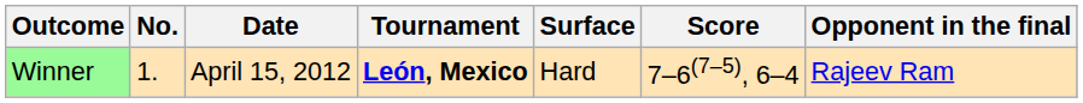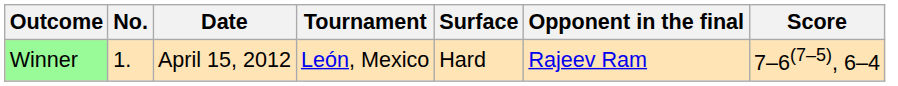 <table class=wikitable style=font-size:97%>
 <tr>
 <th>Outcome</th>
 <th>No.</th>
 <th>Date</th>
 <th>Tournament</th>
 <th>Surface</th>
+<th>Opponent in the final</th>
 <th>Score</th>
-<th>Opponent in the final</th>
 </tr>
 <tr bgcolor="moccasin">
 <td style="background:#98FB98">Winner</td>
 <td>1.</td>
 <td>April 15, 2012</td>
-<td><strong><a href='#'>León</a>, Mexico</strong></td>
+<td><a href='#'>León</a>, Mexico</td>
 <td>Hard</td>
+<td> <a href='#'>Rajeev Ram</a></td>
 <td>7–6<sup>(7–5)</sup>, 6–4</td>
-<td> <a href='#'>Rajeev Ram</a></td>
 </tr>
 </table>
